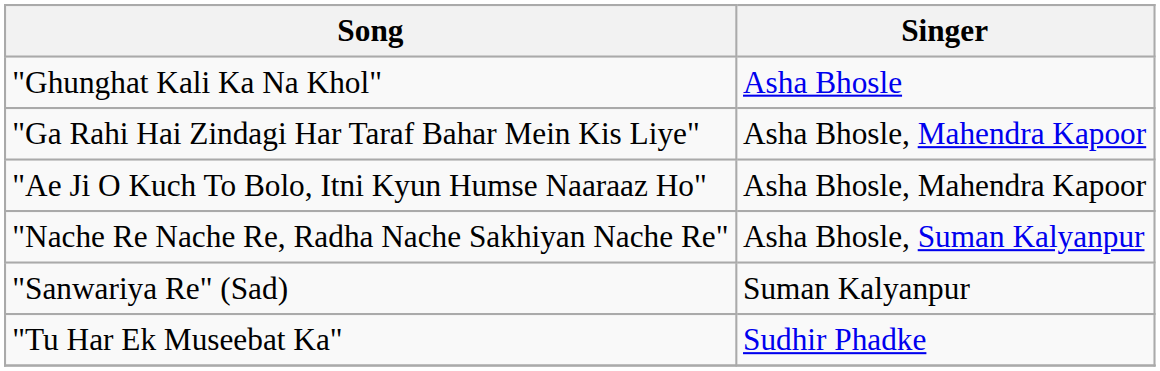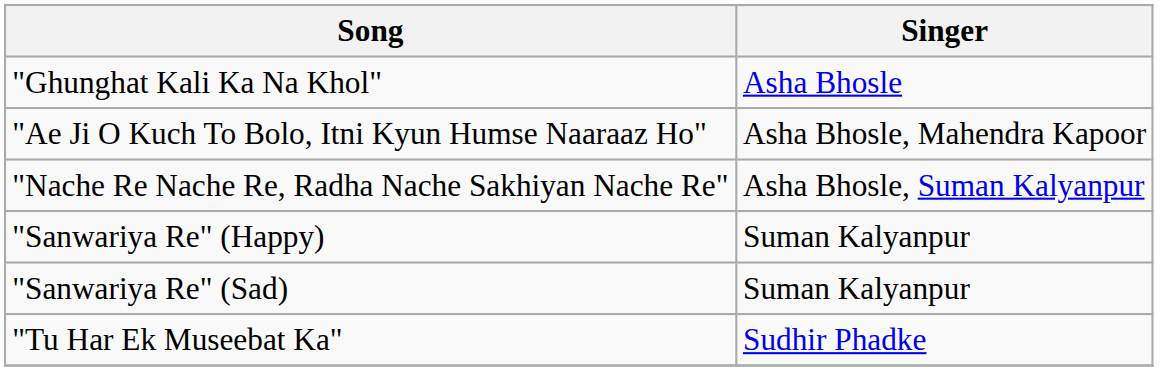 <table class="wikitable" style="font-size:95%">
 <tr>
 <th>Song</th>
 <th>Singer</th>
 </tr>
 <tr>
 <td>"Ghunghat Kali Ka Na Khol"</td>
 <td><a href='#'>Asha Bhosle</a></td>
 </tr>
 <tr>
-<td>"Ga Rahi Hai Zindagi Har Taraf Bahar Mein Kis Liye"</td>
-<td>Asha Bhosle, <a href='#'>Mahendra Kapoor</a></td>
-</tr>
-<tr>
 <td>"Ae Ji O Kuch To Bolo, Itni Kyun Humse Naaraaz Ho"</td>
 <td>Asha Bhosle, Mahendra Kapoor</td>
 </tr>
 <tr>
 <td>"Nache Re Nache Re, Radha Nache Sakhiyan Nache Re"</td>
 <td>Asha Bhosle, <a href='#'>Suman Kalyanpur</a></td>
+</tr>
+<tr>
+<td>"Sanwariya Re" (Happy)</td>
+<td>Suman Kalyanpur</td>
 </tr>
 <tr>
 <td>"Sanwariya Re" (Sad)</td>
 <td>Suman Kalyanpur</td>
 </tr>
 <tr>
 <td>"Tu Har Ek Museebat Ka"</td>
 <td><a href='#'>Sudhir Phadke</a></td>
 </tr>
 <tr>
 </tr>
 </table>
